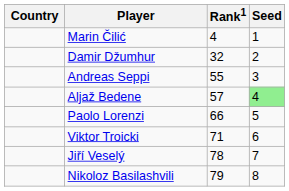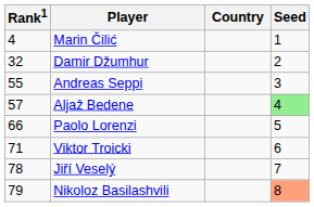 <table class="sortable wikitable">
 <tr>
+<th>Rank<sup>1</sup></th>
+<th width="175">Player</th>
 <th width="70">Country</th>
-<th width="175">Player</th>
-<th>Rank<sup>1</sup></th>
 <th>Seed</th>
 </tr>
 <tr>
+<td>4</td>
+<td><a href='#'>Marin Čilić</a></td>
 <td></td>
-<td><a href='#'>Marin Čilić</a></td>
-<td>4</td>
 <td>1</td>
 </tr>
 <tr>
+<td>32</td>
+<td><a href='#'>Damir Džumhur</a></td>
 <td></td>
-<td><a href='#'>Damir Džumhur</a></td>
-<td>32</td>
 <td>2</td>
 </tr>
 <tr>
+<td>55</td>
+<td><a href='#'>Andreas Seppi</a></td>
 <td></td>
-<td><a href='#'>Andreas Seppi</a></td>
-<td>55</td>
 <td>3</td>
 </tr>
 <tr>
+<td>57</td>
+<td><a href='#'>Aljaž Bedene</a></td>
 <td></td>
-<td><a href='#'>Aljaž Bedene</a></td>
-<td>57</td>
 <td style="background: lightgreen;">4</td>
 </tr>
 <tr>
+<td>66</td>
+<td><a href='#'>Paolo Lorenzi</a></td>
 <td></td>
-<td><a href='#'>Paolo Lorenzi</a></td>
-<td>66</td>
 <td>5</td>
 </tr>
 <tr>
+<td>71</td>
+<td><a href='#'>Viktor Troicki</a></td>
 <td></td>
-<td><a href='#'>Viktor Troicki</a></td>
-<td>71</td>
 <td>6</td>
 </tr>
 <tr>
+<td>78</td>
+<td><a href='#'>Jiří Veselý</a></td>
 <td></td>
-<td><a href='#'>Jiří Veselý</a></td>
-<td>78</td>
 <td>7</td>
 </tr>
 <tr>
+<td>79</td>
+<td><a href='#'>Nikoloz Basilashvili</a></td>
 <td></td>
-<td><a href='#'>Nikoloz Basilashvili</a></td>
-<td>79</td>
-<td>8</td>
+<td style="background: lightsalmon;">8</td>
 </tr>
 </table>
